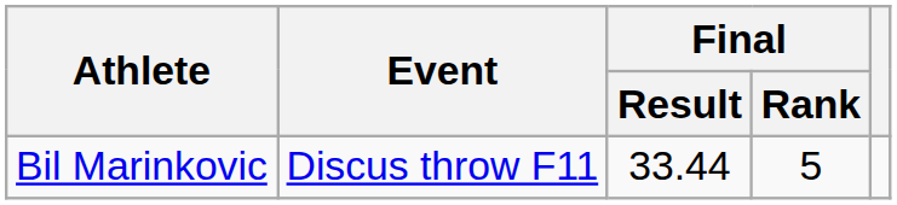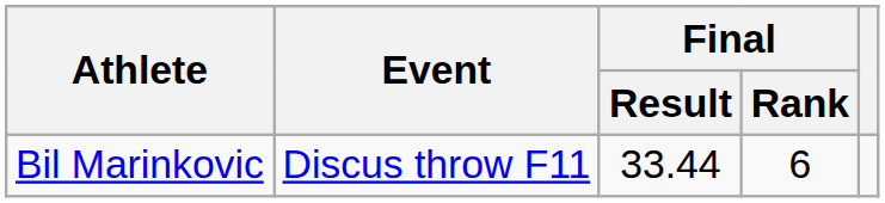 <table class=wikitable style="font-size:90%">
 <tr>
 <th rowspan="2">Athlete</th>
 <th rowspan="2">Event</th>
 <th colspan="2">Final</th>
 <th rowspan="2"></th>
 </tr>
 <tr>
 <th>Result</th>
 <th>Rank</th>
 </tr>
 <tr align=center>
 <td align=left><a href='#'>Bil Marinkovic</a></td>
 <td align=left><a href='#'>Discus throw F11</a></td>
 <td>33.44</td>
-<td>5</td>
+<td>6</td>
 <td></td>
 </tr>
 </table>
